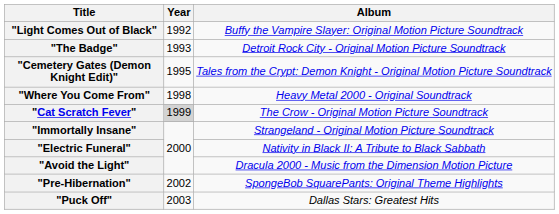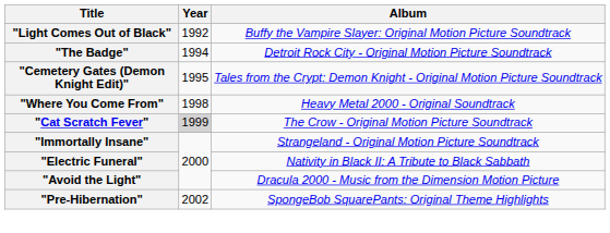 <table class="wikitable plainrowheaders" style="text-align:center;">
 <tr>
 <th scope="col" style="width:14em;">Title</th>
 <th scope="col">Year</th>
 <th scope="col">Album</th>
 </tr>
 <tr>
 <th scope="row">"Light Comes Out of Black"</th>
 <td>1992</td>
 <td><em><a href='#'>Buffy the Vampire Slayer: Original Motion Picture Soundtrack</a></em></td>
 </tr>
 <tr>
 <th scope="row">"The Badge"</th>
-<td>1993</td>
+<td>1994</td>
 <td><em><a href='#'>Detroit Rock City - Original Motion Picture Soundtrack</a></em></td>
 </tr>
 <tr>
 <th scope="row">"Cemetery Gates (Demon Knight Edit)"</th>
 <td>1995</td>
 <td><em><a href='#'>Tales from the Crypt: Demon Knight - Original Motion Picture Soundtrack</a></em></td>
 </tr>
 <tr>
 <th scope="row">"Where You Come From"</th>
 <td>1998</td>
 <td><em><a href='#'>Heavy Metal 2000 - Original Soundtrack</a></em></td>
 </tr>
 <tr>
 <th scope="row">"<a href='#'>Cat Scratch Fever</a>"</th>
 <td style="background: lightgrey;">1999</td>
 <td><em><a href='#'>The Crow - Original Motion Picture Soundtrack</a></em></td>
 </tr>
 <tr>
 <th scope="row">"Immortally Insane"</th>
 <td rowspan="3">2000</td>
 <td><em><a href='#'>Strangeland - Original Motion Picture Soundtrack</a></em></td>
 </tr>
 <tr>
 <th scope="row">"Electric Funeral"</th>
 <td><em><a href='#'>Nativity in Black II: A Tribute to Black Sabbath</a></em></td>
 </tr>
 <tr>
 <th scope="row">"Avoid the Light"</th>
 <td><em><a href='#'>Dracula 2000 - Music from the Dimension Motion Picture</a></em></td>
 </tr>
 <tr>
 <th scope="row">"Pre-Hibernation"</th>
 <td>2002</td>
 <td><em><a href='#'>SpongeBob SquarePants: Original Theme Highlights</a></em></td>
 </tr>
-<tr>
-<th scope="row">"Puck Off"</th>
-<td>2003</td>
-<td><em>Dallas Stars: Greatest Hits</em></td>
-</tr>
 </table>
